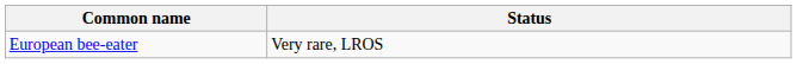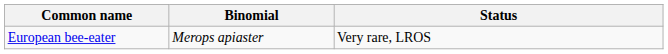 <table width=60% class="wikitable">
 <tr>
 <th width=25%>Common name</th>
+<th width=25%>Binomial</th>
 <th width=50%>Status</th>
 </tr>
 <tr>
 <td><a href='#'>European bee-eater</a></td>
+<td><em>Merops apiaster</em></td>
 <td>Very rare, LROS</td>
 </tr>
 </table>
